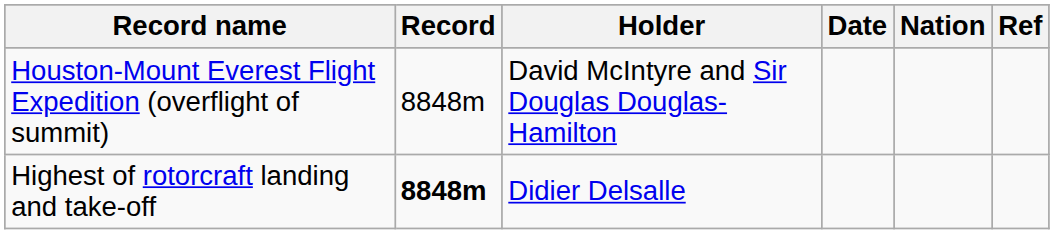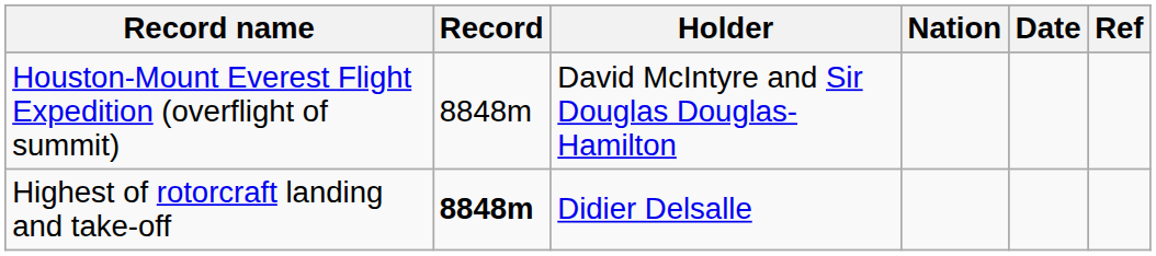 <table class="wikitable sortable">
 <tr>
 <th>Record name</th>
 <th>Record</th>
 <th>Holder</th>
+<th>Nation</th>
 <th>Date</th>
-<th>Nation</th>
 <th>Ref</th>
 </tr>
 <tr>
 <td><a href='#'>Houston-Mount Everest Flight Expedition</a> (overflight of summit)</td>
 <td>8848m</td>
 <td>David McIntyre and <a href='#'>Sir Douglas Douglas-Hamilton</a></td>
 <td></td>
 <td></td>
 <td></td>
 </tr>
 <tr>
 <td>Highest of <a href='#'>rotorcraft</a> landing and take-off</td>
 <td><strong>8848m</strong></td>
 <td><a href='#'>Didier Delsalle</a></td>
 <td></td>
 <td></td>
 <td></td>
 </tr>
 </table>
